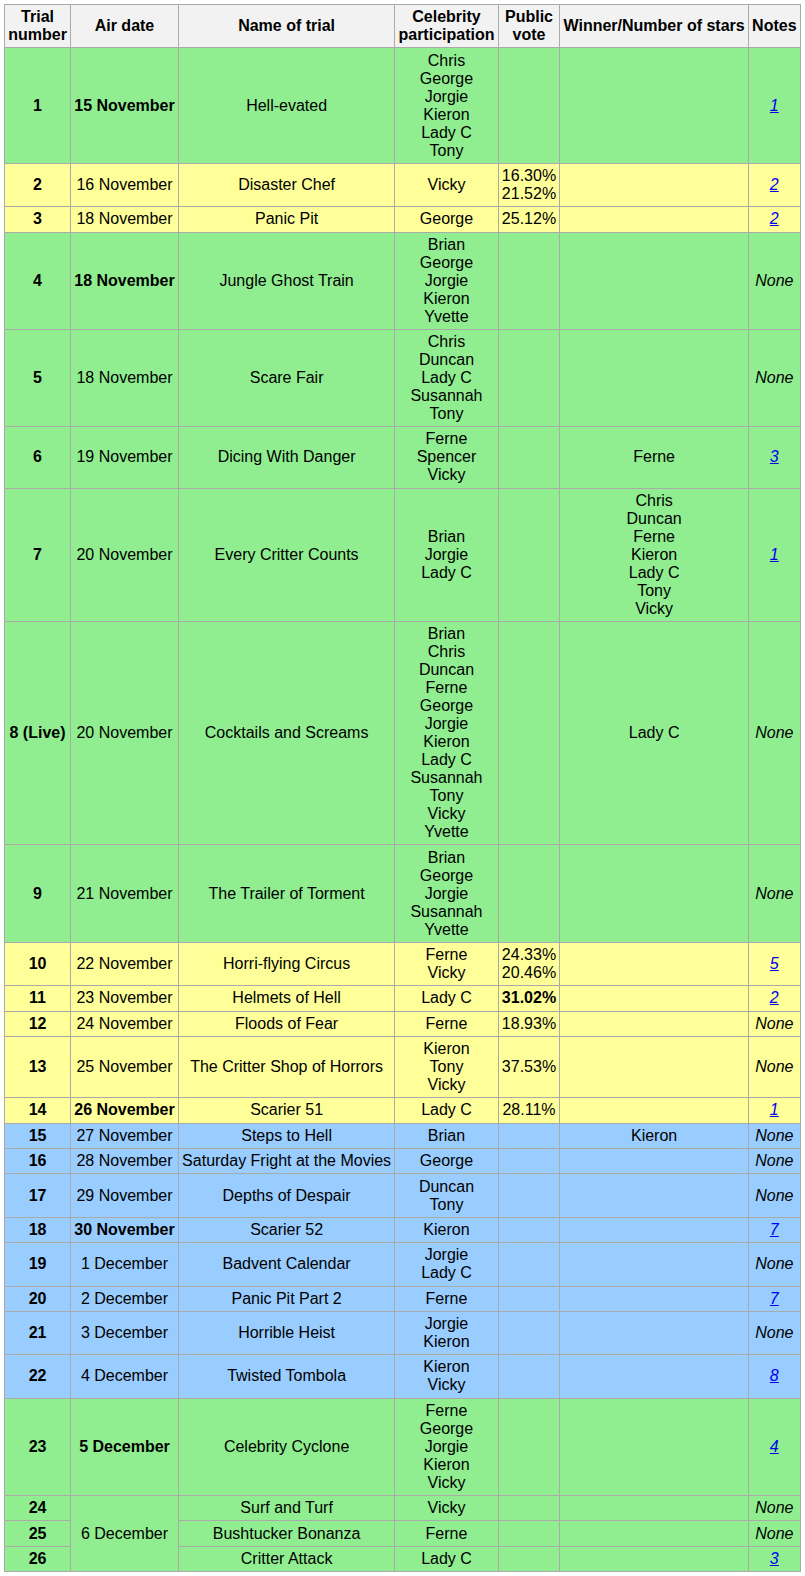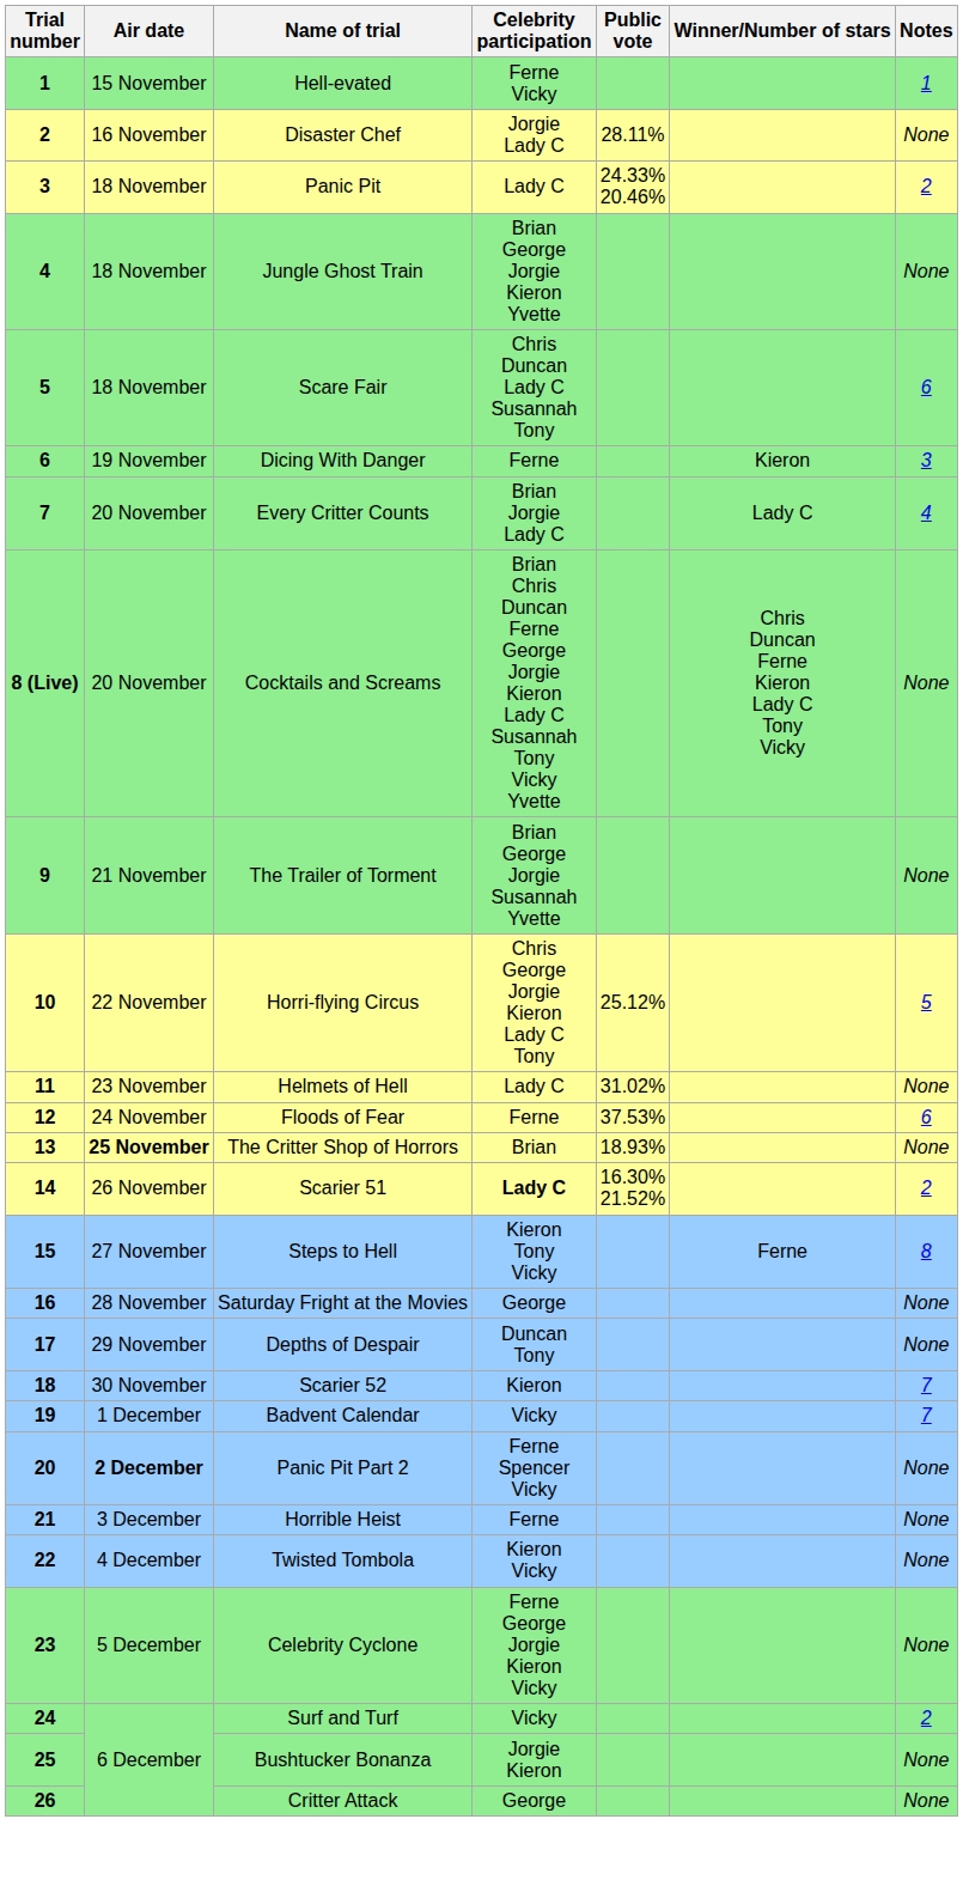 <table class=wikitable style="text-align:center">
 <tr>
 <th scope="col">Trial<br>number</th>
 <th scope="col">Air date</th>
 <th scope="col">Name of trial</th>
 <th scope="col">Celebrity<br>participation</th>
 <th scope="col">Public<br>vote</th>
 <th scope="col">Winner/Number of stars</th>
 <th scope="col">Notes</th>
 </tr>
 <tr style="background:lightgreen;">
 <td><strong>1</strong></td>
-<td><strong>15 November</strong></td>
+<td>15 November</td>
 <td>Hell-evated</td>
-<td>Chris<br>George<br>Jorgie<br>Kieron<br>Lady C<br>Tony</td>
+<td>Ferne<br>Vicky</td>
 <td></td>
 <td></td>
 <td><em><cite><a href='#'>1</a></cite></em></td>
 </tr>
 <tr style="background:#ff9;">
 <td><strong>2</strong></td>
 <td>16 November</td>
 <td>Disaster Chef</td>
-<td>Vicky</td>
-<td>16.30%<br>21.52%</td>
+<td>Jorgie<br>Lady C</td>
+<td>28.11%</td>
 <td></td>
-<td><em><cite><a href='#'>2</a></cite></em></td>
+<td><em>None</em></td>
 </tr>
 <tr style="background:#ff9;">
 <td><strong>3</strong></td>
 <td>18 November</td>
 <td>Panic Pit</td>
-<td>George</td>
-<td>25.12%</td>
+<td>Lady C</td>
+<td>24.33%<br>20.46%</td>
 <td></td>
 <td><em><cite><a href='#'>2</a></cite></em></td>
 </tr>
 <tr style="background:lightgreen;">
 <td><strong>4</strong></td>
-<td><strong>18 November</strong></td>
+<td>18 November</td>
 <td>Jungle Ghost Train</td>
 <td>Brian<br>George<br>Jorgie<br>Kieron<br>Yvette</td>
 <td></td>
 <td></td>
 <td><em>None</em></td>
 </tr>
 <tr style="background:lightgreen;">
 <td><strong>5</strong></td>
 <td>18 November</td>
 <td>Scare Fair</td>
 <td>Chris<br>Duncan<br>Lady C<br>Susannah<br>Tony</td>
 <td></td>
 <td></td>
-<td><em>None</em></td>
+<td><em><cite><a href='#'>6</a></cite></em></td>
 </tr>
 <tr style="background:lightgreen;">
 <td><strong>6</strong></td>
 <td>19 November</td>
 <td>Dicing With Danger</td>
-<td>Ferne<br>Spencer<br>Vicky</td>
+<td>Ferne</td>
 <td></td>
-<td>Ferne</td>
+<td>Kieron</td>
 <td><em><cite><a href='#'>3</a></cite></em></td>
 </tr>
 <tr style="background:lightgreen;">
 <td><strong>7</strong></td>
 <td>20 November</td>
 <td>Every Critter Counts</td>
 <td>Brian<br>Jorgie<br>Lady C</td>
 <td></td>
-<td>Chris<br>Duncan<br>Ferne<br>Kieron<br>Lady C<br>Tony<br>Vicky</td>
-<td><em><cite><a href='#'>1</a></cite></em></td>
+<td>Lady C</td>
+<td><em><cite><a href='#'>4</a></cite></em></td>
 </tr>
 <tr style="background:lightgreen;">
 <td><strong>8 (Live)</strong></td>
 <td>20 November</td>
 <td>Cocktails and Screams</td>
 <td>Brian<br>Chris<br>Duncan<br>Ferne<br>George<br>Jorgie<br>Kieron<br>Lady C<br>Susannah<br>Tony<br>Vicky<br>Yvette</td>
 <td></td>
-<td>Lady C</td>
+<td>Chris<br>Duncan<br>Ferne<br>Kieron<br>Lady C<br>Tony<br>Vicky</td>
 <td><em>None</em></td>
 </tr>
 <tr style="background:lightgreen;">
 <td><strong>9</strong></td>
 <td>21 November</td>
 <td>The Trailer of Torment</td>
 <td>Brian<br>George<br>Jorgie<br>Susannah<br>Yvette</td>
 <td></td>
 <td></td>
 <td><em>None</em></td>
 </tr>
 <tr style="background:#ff9;">
 <td><strong>10</strong></td>
 <td>22 November</td>
 <td>Horri-flying Circus</td>
-<td>Ferne<br>Vicky</td>
-<td>24.33%<br>20.46%</td>
+<td>Chris<br>George<br>Jorgie<br>Kieron<br>Lady C<br>Tony</td>
+<td>25.12%</td>
 <td></td>
 <td><em><cite><a href='#'>5</a></cite></em></td>
 </tr>
 <tr style="background:#ff9;">
 <td><strong>11</strong></td>
 <td>23 November</td>
 <td>Helmets of Hell</td>
 <td>Lady C</td>
-<td><strong>31.02%</strong></td>
+<td>31.02%</td>
 <td></td>
-<td><em><cite><a href='#'>2</a></cite></em></td>
+<td><em>None</em></td>
 </tr>
 <tr style="background:#ff9;">
 <td><strong>12</strong></td>
 <td>24 November</td>
 <td>Floods of Fear</td>
 <td>Ferne</td>
+<td>37.53%</td>
+<td></td>
+<td><em><cite><a href='#'>6</a></cite></em></td>
+</tr>
+<tr style="background:#ff9;">
+<td><strong>13</strong></td>
+<td><strong>25 November</strong></td>
+<td>The Critter Shop of Horrors</td>
+<td>Brian</td>
 <td>18.93%</td>
 <td></td>
 <td><em>None</em></td>
 </tr>
 <tr style="background:#ff9;">
-<td><strong>13</strong></td>
-<td>25 November</td>
-<td>The Critter Shop of Horrors</td>
-<td>Kieron<br>Tony<br>Vicky</td>
-<td>37.53%</td>
+<td><strong>14</strong></td>
+<td>26 November</td>
+<td>Scarier 51</td>
+<td><strong>Lady C</strong></td>
+<td>16.30%<br>21.52%</td>
 <td></td>
-<td><em>None</em></td>
-</tr>
-<tr style="background:#ff9;">
-<td><strong>14</strong></td>
-<td><strong>26 November</strong></td>
-<td>Scarier 51</td>
-<td>Lady C</td>
-<td>28.11%</td>
-<td></td>
-<td><em><cite><a href='#'>1</a></cite></em></td>
+<td><em><cite><a href='#'>2</a></cite></em></td>
 </tr>
 <tr style="background:#9cf;">
 <td><strong>15</strong></td>
 <td>27 November</td>
 <td>Steps to Hell</td>
-<td>Brian</td>
+<td>Kieron<br>Tony<br>Vicky</td>
 <td></td>
-<td>Kieron</td>
-<td><em>None</em></td>
+<td>Ferne</td>
+<td><em><cite><a href='#'>8</a></cite></em></td>
 </tr>
 <tr style="background:#9cf;">
 <td><strong>16</strong></td>
 <td>28 November</td>
 <td>Saturday Fright at the Movies</td>
 <td>George</td>
 <td></td>
 <td></td>
 <td><em>None</em></td>
 </tr>
 <tr style="background:#9cf;">
 <td><strong>17</strong></td>
 <td>29 November</td>
 <td>Depths of Despair</td>
 <td>Duncan<br>Tony</td>
 <td></td>
 <td></td>
 <td><em>None</em></td>
 </tr>
 <tr style="background:#9cf;">
 <td><strong>18</strong></td>
-<td><strong>30 November</strong></td>
+<td>30 November</td>
 <td>Scarier 52</td>
 <td>Kieron</td>
 <td></td>
 <td></td>
 <td><em><cite><a href='#'>7</a></cite></em></td>
 </tr>
 <tr style="background:#9cf;">
 <td><strong>19</strong></td>
 <td>1 December</td>
 <td>Badvent Calendar</td>
-<td>Jorgie<br>Lady C</td>
+<td>Vicky</td>
+<td></td>
+<td></td>
+<td><em><cite><a href='#'>7</a></cite></em></td>
+</tr>
+<tr style="background:#9cf;">
+<td><strong>20</strong></td>
+<td><strong>2 December</strong></td>
+<td>Panic Pit Part 2</td>
+<td>Ferne<br>Spencer<br>Vicky</td>
 <td></td>
 <td></td>
 <td><em>None</em></td>
 </tr>
 <tr style="background:#9cf;">
-<td><strong>20</strong></td>
-<td>2 December</td>
-<td>Panic Pit Part 2</td>
-<td>Ferne</td>
-<td></td>
-<td></td>
-<td><em><cite><a href='#'>7</a></cite></em></td>
-</tr>
-<tr style="background:#9cf;">
 <td><strong>21</strong></td>
 <td>3 December</td>
 <td>Horrible Heist</td>
-<td>Jorgie<br>Kieron</td>
+<td>Ferne</td>
 <td></td>
 <td></td>
 <td><em>None</em></td>
 </tr>
 <tr style="background:#9cf;">
 <td><strong>22</strong></td>
 <td>4 December</td>
 <td>Twisted Tombola</td>
 <td>Kieron<br>Vicky</td>
 <td></td>
 <td></td>
-<td><em><cite><a href='#'>8</a></cite></em></td>
+<td><em>None</em></td>
 </tr>
 <tr style="background:lightgreen;">
 <td><strong>23</strong></td>
-<td><strong>5 December</strong></td>
+<td>5 December</td>
 <td>Celebrity Cyclone</td>
 <td>Ferne<br>George<br>Jorgie<br>Kieron<br>Vicky</td>
 <td></td>
 <td></td>
-<td><em><cite><a href='#'>4</a></cite></em></td>
+<td><em>None</em></td>
 </tr>
 <tr style="background:lightgreen;">
 <td><strong>24</strong></td>
 <td rowspan="3">6 December</td>
 <td>Surf and Turf</td>
 <td>Vicky</td>
 <td></td>
 <td></td>
-<td><em>None</em></td>
+<td><em><cite><a href='#'>2</a></cite></em></td>
 </tr>
 <tr style="background:lightgreen;">
 <td><strong>25</strong></td>
 <td>Bushtucker Bonanza</td>
-<td>Ferne</td>
+<td>Jorgie<br>Kieron</td>
 <td></td>
 <td></td>
 <td><em>None</em></td>
 </tr>
 <tr style="background:lightgreen;">
 <td><strong>26</strong></td>
 <td>Critter Attack</td>
-<td>Lady C</td>
+<td>George</td>
 <td></td>
 <td></td>
-<td><em><cite><a href='#'>3</a></cite></em></td>
+<td><em>None</em></td>
 </tr>
 </table>
